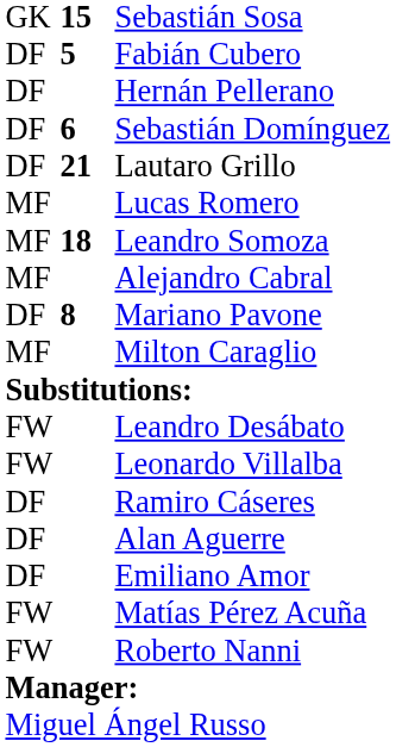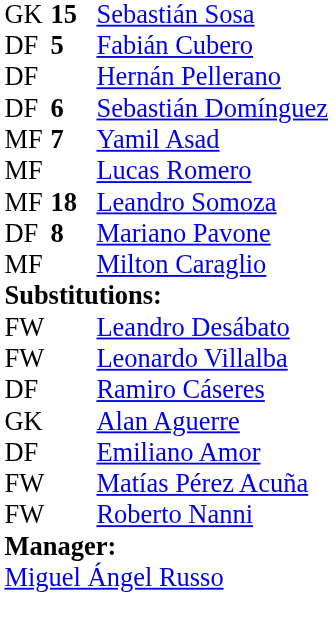 <table cellspacing="0" cellpadding="0" style="font-size:90%; margin:0.2em auto;">
 <tr>
 <th width="25"></th>
 <th width="25"></th>
 </tr>
 <tr>
 <td>GK</td>
 <td><strong>15</strong></td>
 <td> <a href='#'>Sebastián Sosa</a></td>
 </tr>
 <tr>
 <td>DF</td>
 <td><strong>5</strong></td>
 <td> <a href='#'>Fabián Cubero</a></td>
 </tr>
 <tr>
 <td>DF</td>
 <td></td>
 <td> <a href='#'>Hernán Pellerano</a></td>
 </tr>
 <tr>
 <td>DF</td>
 <td><strong>6</strong></td>
 <td> <a href='#'>Sebastián Domínguez</a></td>
 </tr>
 <tr>
-<td>DF</td>
-<td><strong>21</strong></td>
-<td> Lautaro Grillo</td>
+<td>MF</td>
+<td><strong>7</strong></td>
+<td> <a href='#'>Yamil Asad</a></td>
 <td></td>
 <td></td>
 </tr>
 <tr>
 <td>MF</td>
 <td></td>
 <td> <a href='#'>Lucas Romero</a></td>
 <td></td>
 <td></td>
 </tr>
 <tr>
 <td>MF</td>
 <td><strong>18</strong></td>
 <td> <a href='#'>Leandro Somoza</a></td>
-<td></td>
-<td></td>
-</tr>
-<tr>
-<td>MF</td>
-<td></td>
-<td> <a href='#'>Alejandro Cabral</a></td>
 <td></td>
 <td></td>
 </tr>
 <tr>
 <td>DF</td>
 <td><strong>8</strong></td>
 <td> <a href='#'>Mariano Pavone</a></td>
 </tr>
 <tr>
 <td>MF</td>
 <td></td>
 <td> <a href='#'>Milton Caraglio</a></td>
 </tr>
 <tr>
 <td colspan=3><strong>Substitutions:</strong></td>
 </tr>
 <tr>
 <td>FW</td>
 <td></td>
 <td> <a href='#'>Leandro Desábato</a></td>
 <td></td>
 <td></td>
 </tr>
 <tr>
 <td>FW</td>
 <td></td>
 <td> <a href='#'>Leonardo Villalba</a></td>
 <td></td>
 <td></td>
 </tr>
 <tr>
 <td>DF</td>
 <td></td>
 <td> <a href='#'>Ramiro Cáseres</a></td>
 <td></td>
 <td></td>
 </tr>
 <tr>
-<td>DF</td>
+<td>GK</td>
 <td></td>
 <td> <a href='#'>Alan Aguerre</a></td>
 </tr>
 <tr>
 <td>DF</td>
 <td></td>
 <td> <a href='#'>Emiliano Amor</a></td>
 </tr>
 <tr>
 <td>FW</td>
 <td></td>
 <td> <a href='#'>Matías Pérez Acuña</a></td>
 </tr>
 <tr>
 <td>FW</td>
 <td></td>
 <td> <a href='#'>Roberto Nanni</a></td>
 </tr>
 <tr>
 <td colspan=3><strong>Manager:</strong></td>
 </tr>
 <tr>
 <td colspan=4> <a href='#'>Miguel Ángel Russo</a></td>
 </tr>
 </table>
